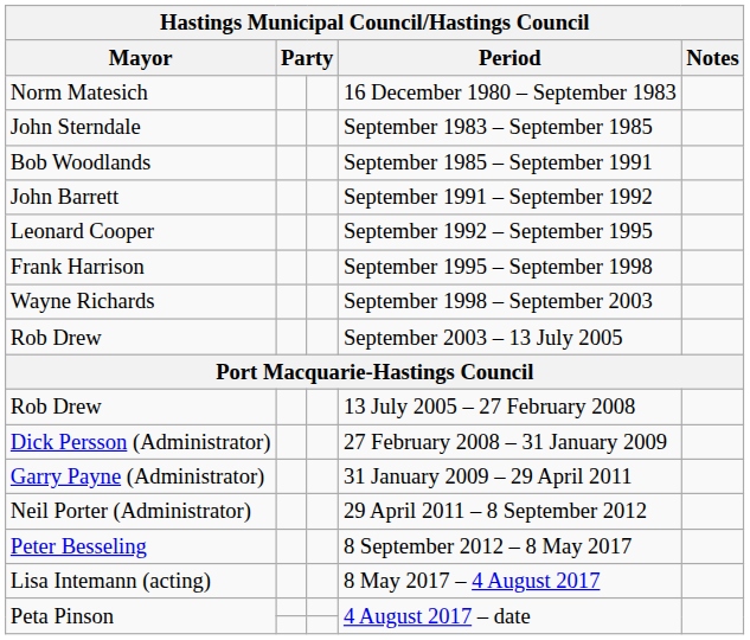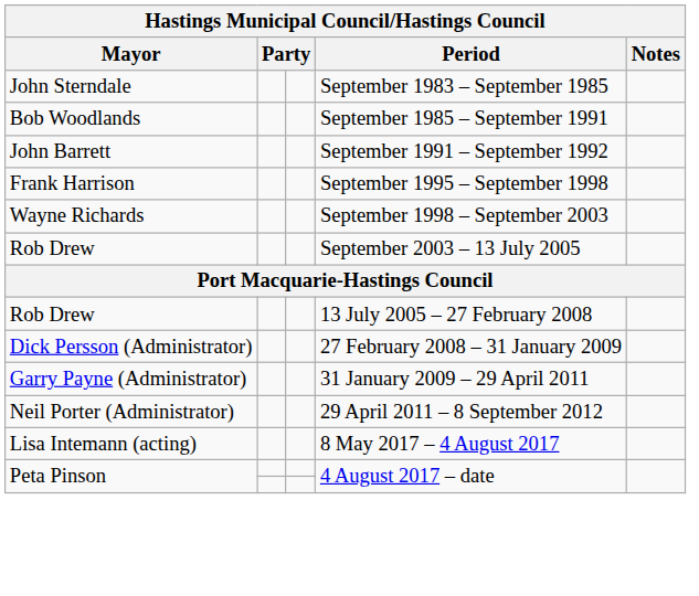 <table class="wikitable">
 <tr>
 <th colspan=5>Hastings Municipal Council/Hastings Council</th>
 </tr>
 <tr>
 <th>Mayor</th>
 <th colspan="2">Party</th>
 <th>Period</th>
 <th>Notes</th>
-</tr>
-<tr>
-<td>Norm Matesich </td>
-<td></td>
-<td></td>
-<td>16 December 1980 – September 1983</td>
-<td></td>
 </tr>
 <tr>
 <td>John Sterndale</td>
 <td></td>
 <td></td>
 <td>September 1983 – September 1985</td>
 <td></td>
 </tr>
 <tr>
 <td>Bob Woodlands</td>
 <td></td>
 <td></td>
 <td>September 1985 – September 1991</td>
 <td></td>
 </tr>
 <tr>
 <td>John Barrett</td>
 <td></td>
 <td></td>
 <td>September 1991 – September 1992</td>
-<td></td>
-</tr>
-<tr>
-<td>Leonard Cooper</td>
-<td></td>
-<td></td>
-<td>September 1992 – September 1995</td>
 <td></td>
 </tr>
 <tr>
 <td>Frank Harrison</td>
 <td></td>
 <td></td>
 <td>September 1995 – September 1998</td>
 <td></td>
 </tr>
 <tr>
 <td>Wayne Richards</td>
 <td></td>
 <td></td>
 <td>September 1998 – September 2003</td>
 <td></td>
 </tr>
 <tr>
 <td>Rob Drew</td>
 <td></td>
 <td></td>
 <td>September 2003 – 13 July 2005</td>
 <td></td>
 </tr>
 <tr>
 <th colspan=5>Port Macquarie-Hastings Council</th>
 </tr>
 <tr>
 <td>Rob Drew</td>
 <td></td>
 <td></td>
 <td>13 July 2005 – 27 February 2008</td>
 <td></td>
 </tr>
 <tr>
 <td><a href='#'>Dick Persson</a>  (Administrator)</td>
 <td></td>
 <td></td>
 <td>27 February 2008 – 31 January 2009</td>
 <td></td>
 </tr>
 <tr>
 <td><a href='#'>Garry Payne</a> (Administrator)</td>
 <td></td>
 <td></td>
 <td>31 January 2009 – 29 April 2011</td>
 <td></td>
 </tr>
 <tr>
 <td>Neil Porter (Administrator)</td>
 <td></td>
 <td></td>
 <td>29 April 2011 – 8 September 2012</td>
 <td></td>
 </tr>
 <tr>
-<td><a href='#'>Peter Besseling</a></td>
-<td></td>
-<td></td>
-<td>8 September 2012 – 8 May 2017</td>
-<td></td>
-</tr>
-<tr>
 <td>Lisa Intemann (acting)</td>
 <td></td>
 <td></td>
 <td>8 May 2017 – <a href='#'>4 August 2017</a></td>
 <td></td>
 </tr>
 <tr>
 <td rowspan="2">Peta Pinson</td>
 <td></td>
 <td></td>
 <td rowspan="2"><a href='#'>4 August 2017</a> – date</td>
 <td rowspan="2"></td>
 </tr>
 <tr>
 <td></td>
 <td></td>
 </tr>
 </table>
